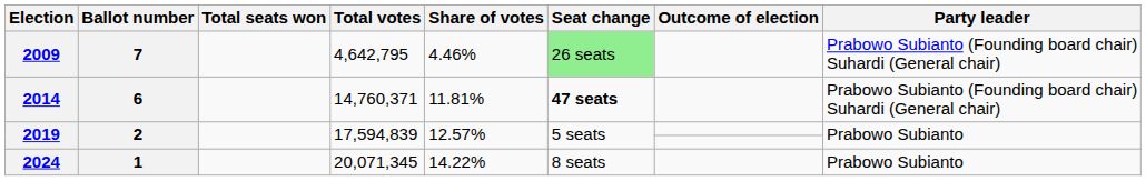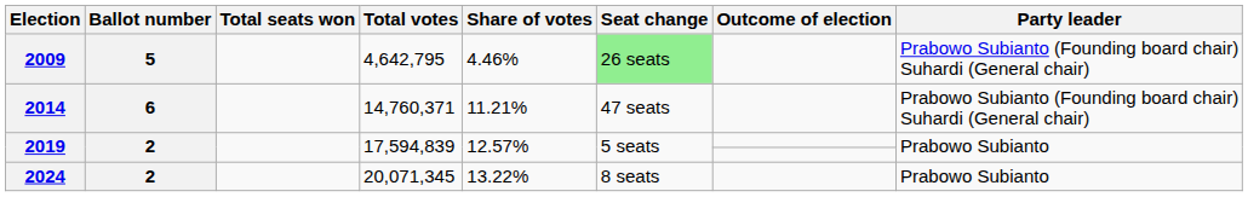 <table class="wikitable">
 <tr>
 <th>Election</th>
 <th>Ballot number</th>
 <th>Total seats won</th>
 <th>Total votes</th>
 <th>Share of votes</th>
 <th>Seat change</th>
 <th>Outcome of election</th>
 <th>Party leader</th>
 </tr>
 <tr>
 <th><a href='#'>2009</a></th>
-<th>7</th>
+<th>5</th>
 <td></td>
 <td>4,642,795</td>
 <td>4.46%</td>
 <td style="background: lightgreen;">26 seats</td>
 <td></td>
 <td><a href='#'>Prabowo Subianto</a> (Founding board chair)<br>Suhardi (General chair)</td>
 </tr>
 <tr>
 <th><a href='#'>2014</a></th>
 <th>6</th>
 <td></td>
 <td>14,760,371</td>
-<td>11.81%</td>
-<td><strong>47 seats</strong></td>
+<td>11.21%</td>
+<td>47 seats</td>
 <td></td>
 <td>Prabowo Subianto (Founding board chair)<br>Suhardi (General chair)</td>
 </tr>
 <tr>
 <th rowspan="2"><a href='#'>2019</a></th>
 <th rowspan="2">2</th>
 <td rowspan="2"></td>
 <td rowspan="2">17,594,839</td>
 <td rowspan="2">12.57%</td>
 <td rowspan="2">5 seats</td>
 <td></td>
 <td rowspan="2">Prabowo Subianto</td>
 </tr>
 <tr>
 <td></td>
 </tr>
 <tr>
 <th><a href='#'>2024</a></th>
-<th>1</th>
+<th>2</th>
 <td></td>
 <td>20,071,345</td>
-<td>14.22%</td>
+<td>13.22%</td>
 <td>8 seats</td>
 <td></td>
 <td>Prabowo Subianto</td>
 </tr>
 </table>
